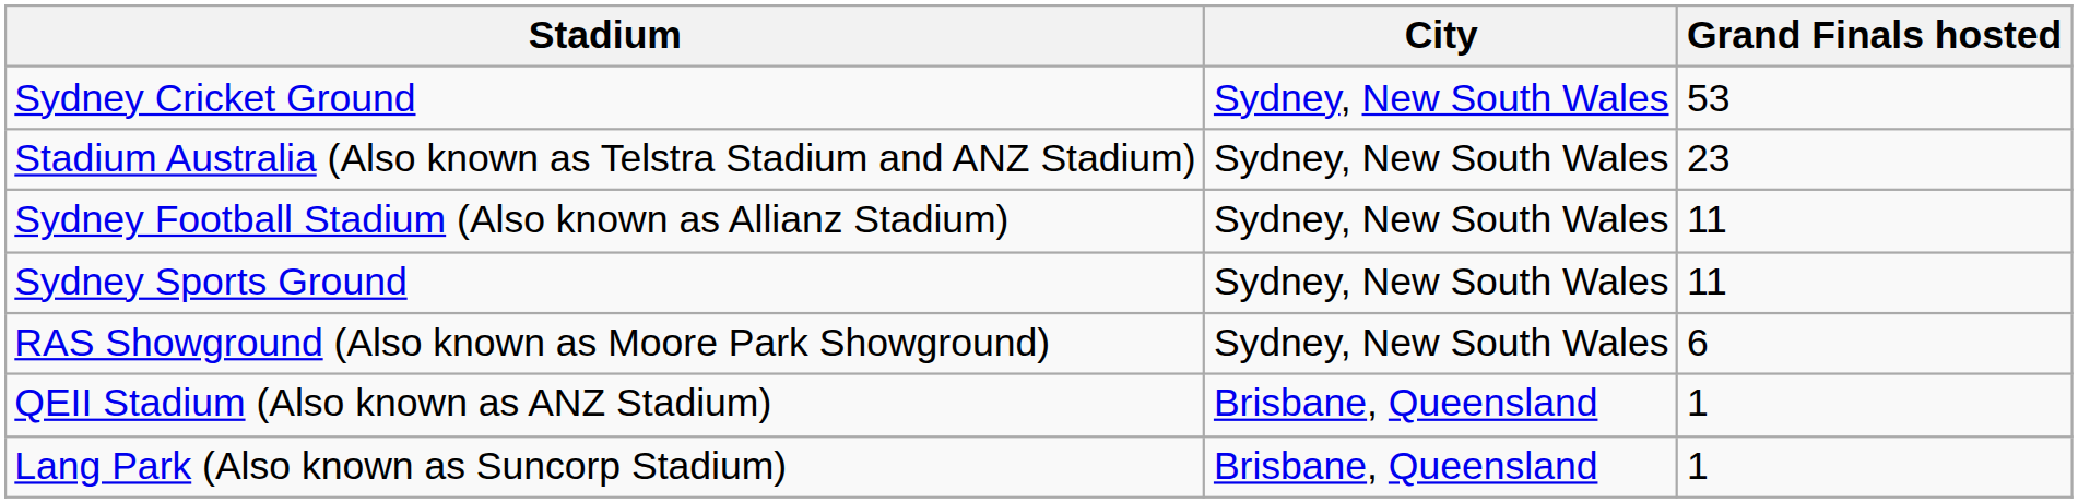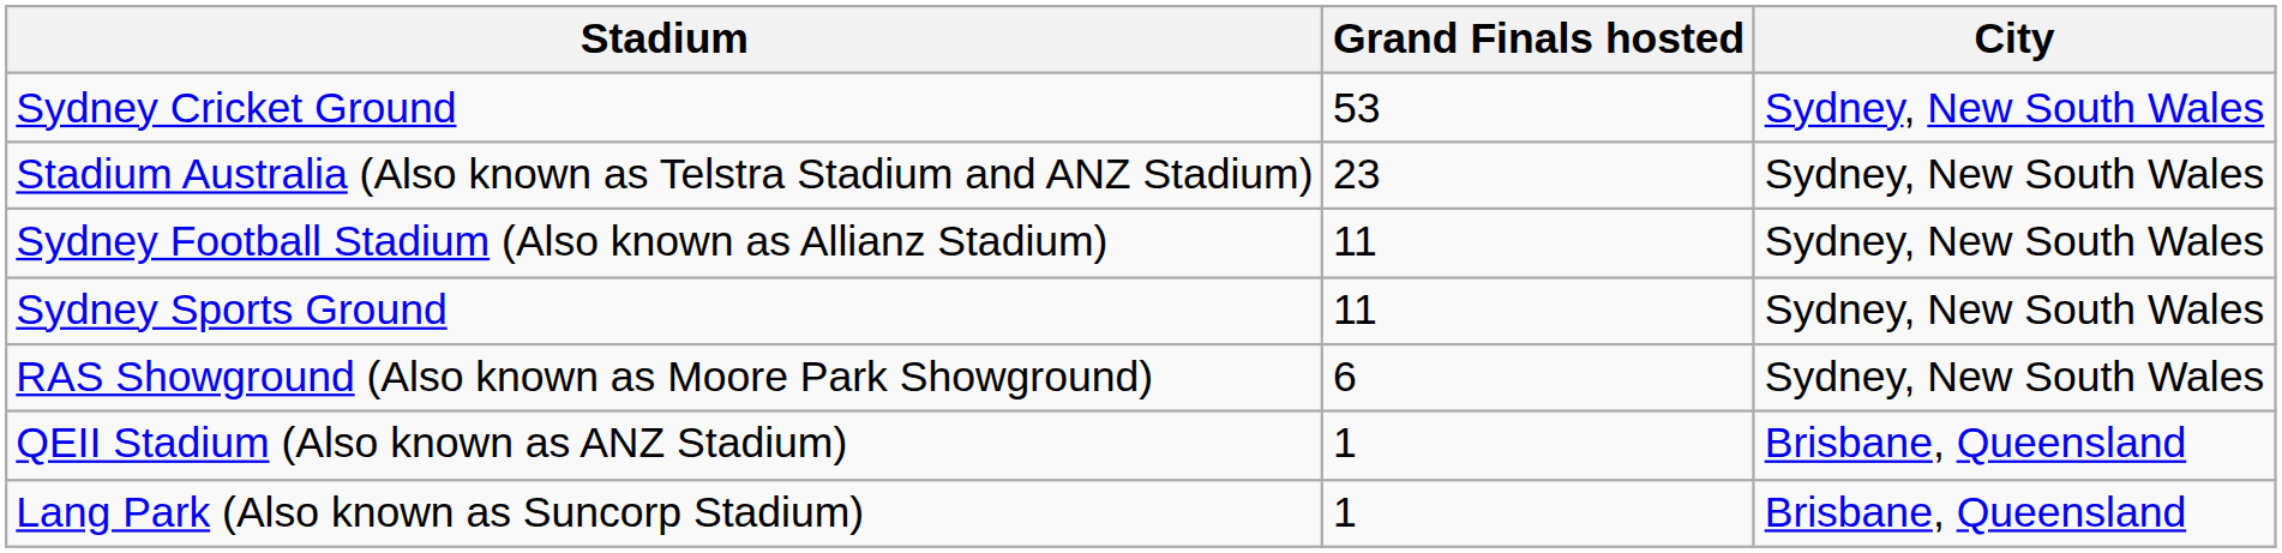 <table class="wikitable">
 <tr>
 <th>Stadium</th>
+<th>Grand Finals hosted</th>
 <th>City</th>
-<th>Grand Finals hosted</th>
 </tr>
 <tr>
 <td><a href='#'>Sydney Cricket Ground</a></td>
+<td>53</td>
 <td><a href='#'>Sydney</a>, <a href='#'>New South Wales</a></td>
-<td>53</td>
 </tr>
 <tr>
 <td><a href='#'>Stadium Australia</a> (Also known as Telstra Stadium and ANZ Stadium)</td>
+<td>23</td>
 <td>Sydney, New South Wales</td>
-<td>23</td>
 </tr>
 <tr>
 <td><a href='#'>Sydney Football Stadium</a> (Also known as Allianz Stadium)</td>
+<td>11</td>
 <td>Sydney, New South Wales</td>
-<td>11</td>
 </tr>
 <tr>
 <td><a href='#'>Sydney Sports Ground</a></td>
+<td>11</td>
 <td>Sydney, New South Wales</td>
-<td>11</td>
 </tr>
 <tr>
 <td><a href='#'>RAS Showground</a> (Also known as Moore Park Showground)</td>
+<td>6</td>
 <td>Sydney, New South Wales</td>
-<td>6</td>
 </tr>
 <tr>
 <td><a href='#'>QEII Stadium</a> (Also known as ANZ Stadium)</td>
+<td>1</td>
 <td><a href='#'>Brisbane</a>, <a href='#'>Queensland</a></td>
-<td>1</td>
 </tr>
 <tr>
 <td><a href='#'>Lang Park</a> (Also known as Suncorp Stadium)</td>
+<td>1</td>
 <td><a href='#'>Brisbane</a>, <a href='#'>Queensland</a></td>
-<td>1</td>
 </tr>
 </table>
